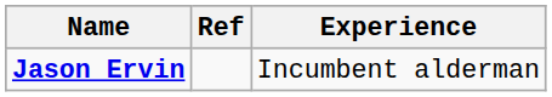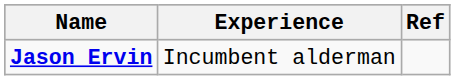 <table class="wikitable" style="text-align:center">
 <tr>
 <th>Name</th>
+<th>Experience</th>
 <th>Ref</th>
-<th>Experience</th>
 </tr>
 <tr>
 <td><strong><a href='#'>Jason Ervin</a></strong></td>
+<td>Incumbent alderman</td>
 <td></td>
-<td>Incumbent alderman</td>
 </tr>
 </table>
